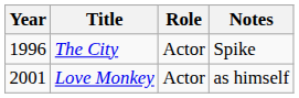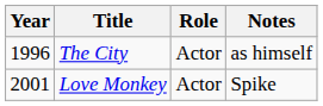 <table class="wikitable sortable">
 <tr>
 <th>Year</th>
 <th>Title</th>
 <th>Role</th>
 <th class="unsortable">Notes</th>
 </tr>
 <tr>
 <td>1996</td>
 <td><em><a href='#'>The City</a></em></td>
 <td>Actor</td>
-<td>Spike</td>
+<td>as himself</td>
 </tr>
 <tr>
 <td>2001</td>
 <td><em><a href='#'>Love Monkey</a></em></td>
 <td>Actor</td>
-<td>as himself</td>
+<td>Spike</td>
 </tr>
 </table>
